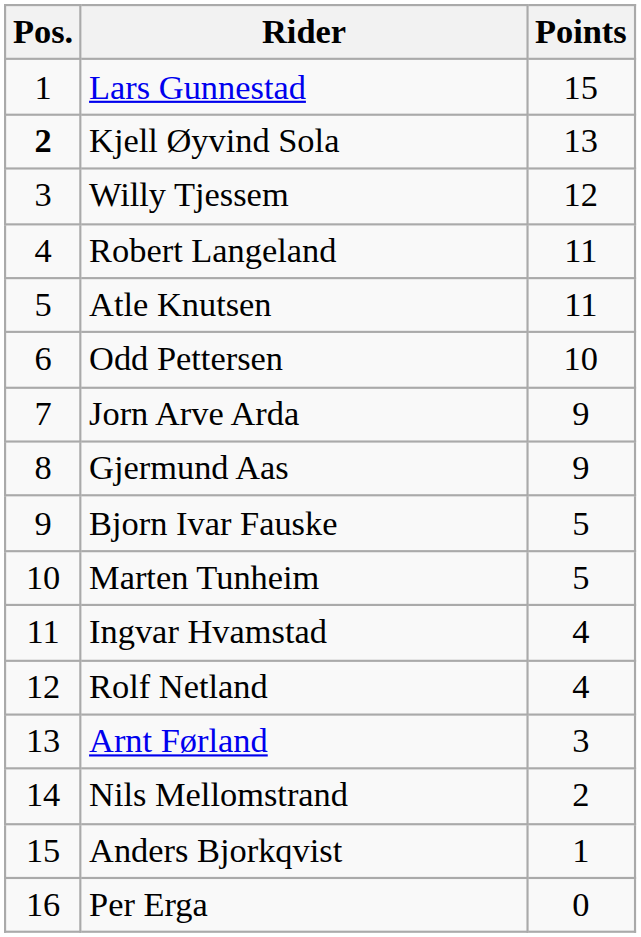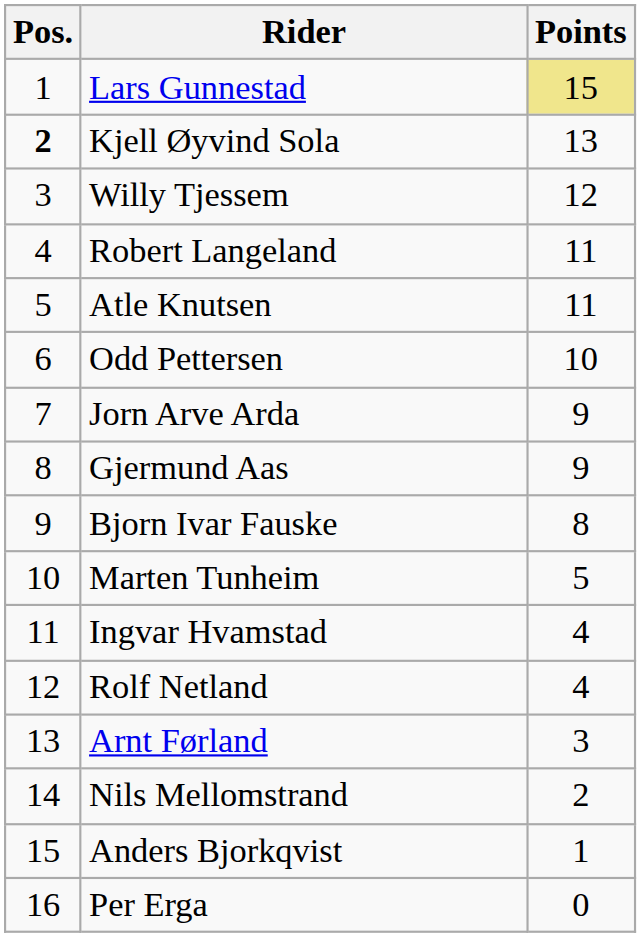 <table class=wikitable>
 <tr>
 <th width=25px>Pos.</th>
 <th width=200px>Rider</th>
 <th width=40px>Points</th>
 </tr>
 <tr align=center >
 <td>1</td>
 <td align=left><a href='#'>Lars Gunnestad</a></td>
-<td>15</td>
+<td style="background: khaki;">15</td>
 </tr>
 <tr align=center>
 <td><strong>2</strong></td>
 <td align=left>Kjell Øyvind Sola</td>
 <td>13</td>
 </tr>
 <tr align=center>
 <td>3</td>
 <td align=left>Willy Tjessem</td>
 <td>12</td>
 </tr>
 <tr align=center>
 <td>4</td>
 <td align=left>Robert Langeland</td>
 <td>11</td>
 </tr>
 <tr align=center>
 <td>5</td>
 <td align=left>Atle Knutsen</td>
 <td>11</td>
 </tr>
 <tr align=center>
 <td>6</td>
 <td align=left>Odd Pettersen</td>
 <td>10</td>
 </tr>
 <tr align=center>
 <td>7</td>
 <td align=left>Jorn Arve Arda</td>
 <td>9</td>
 </tr>
 <tr align=center>
 <td>8</td>
 <td align=left>Gjermund Aas</td>
 <td>9</td>
 </tr>
 <tr align=center>
 <td>9</td>
 <td align=left>Bjorn Ivar Fauske</td>
-<td>5</td>
+<td>8</td>
 </tr>
 <tr align=center>
 <td>10</td>
 <td align=left>Marten Tunheim</td>
 <td>5</td>
 </tr>
 <tr align=center>
 <td>11</td>
 <td align=left>Ingvar Hvamstad</td>
 <td>4</td>
 </tr>
 <tr align=center>
 <td>12</td>
 <td align=left>Rolf Netland</td>
 <td>4</td>
 </tr>
 <tr align=center>
 <td>13</td>
 <td align=left><a href='#'>Arnt Førland</a></td>
 <td>3</td>
 </tr>
 <tr align=center>
 <td>14</td>
 <td align=left>Nils Mellomstrand</td>
 <td>2</td>
 </tr>
 <tr align=center>
 <td>15</td>
 <td align=left>Anders Bjorkqvist</td>
 <td>1</td>
 </tr>
 <tr align=center>
 <td>16</td>
 <td align=left>Per Erga</td>
 <td>0</td>
 </tr>
 </table>
